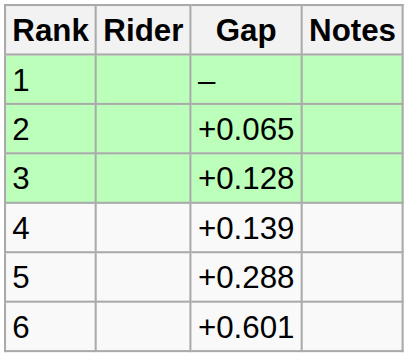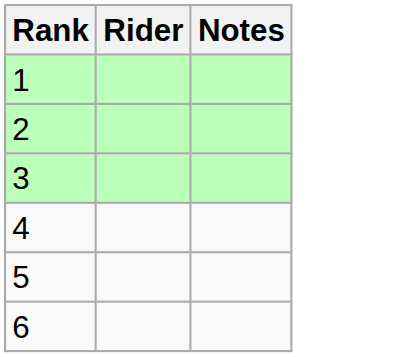 <table class="wikitable" style="font-size:95%" style="text-align:center; width:35em;">
 <tr>
 <th>Rank</th>
 <th>Rider</th>
-<th>Gap</th>
 <th>Notes</th>
 </tr>
 <tr bgcolor=bbffbb>
 <td>1</td>
 <td align=left></td>
-<td>–</td>
 <td></td>
 </tr>
 <tr bgcolor=bbffbb>
 <td>2</td>
 <td align=left></td>
-<td>+0.065</td>
 <td></td>
 </tr>
 <tr bgcolor=bbffbb>
 <td>3</td>
 <td align=left></td>
-<td>+0.128</td>
 <td></td>
 </tr>
 <tr>
 <td>4</td>
 <td align=left></td>
-<td>+0.139</td>
 <td></td>
 </tr>
 <tr>
 <td>5</td>
 <td align=left></td>
-<td>+0.288</td>
 <td></td>
 </tr>
 <tr>
 <td>6</td>
 <td align=left></td>
-<td>+0.601</td>
 <td></td>
 </tr>
 </table>
